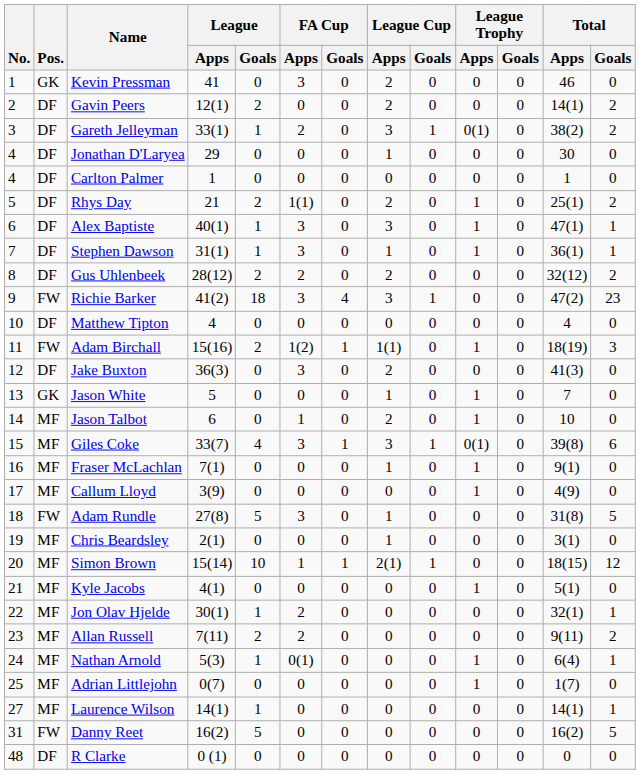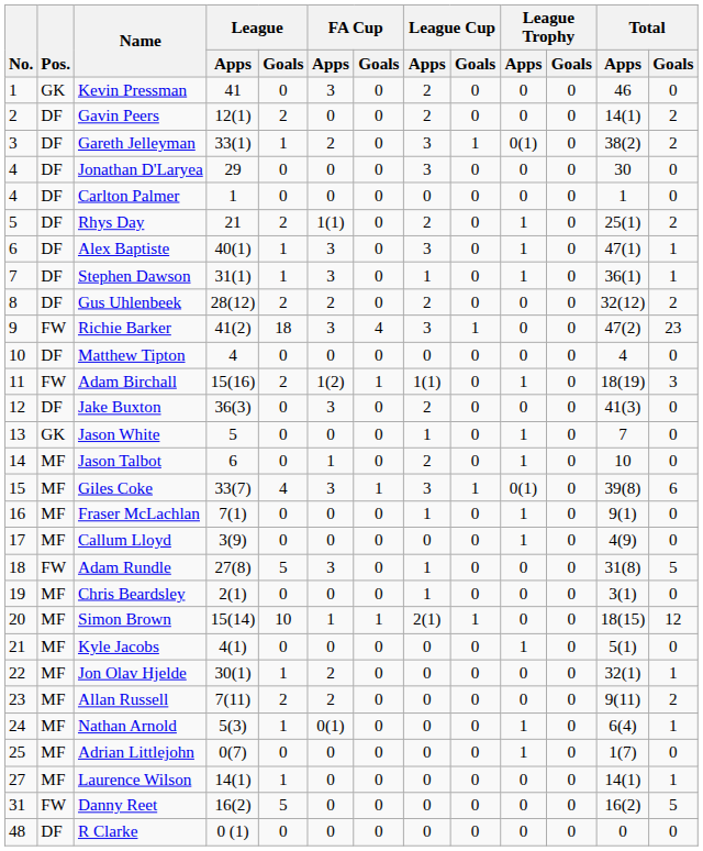 <table class="wikitable" style="text-align:center">
 <tr>
 <th rowspan="2" valign="bottom">No.</th>
 <th rowspan="2" valign="bottom">Pos.</th>
 <th rowspan="2">Name</th>
 <th colspan="2" width="85">League</th>
 <th colspan="2" width="85">FA Cup</th>
 <th colspan="2" width="85">League Cup</th>
 <th colspan="2" width="85">League Trophy</th>
 <th colspan="2" width="85">Total</th>
 </tr>
 <tr>
 <th>Apps</th>
 <th>Goals</th>
 <th>Apps</th>
 <th>Goals</th>
 <th>Apps</th>
 <th>Goals</th>
 <th>Apps</th>
 <th>Goals</th>
 <th>Apps</th>
 <th>Goals</th>
 </tr>
 <tr>
 <td align="left">1</td>
 <td align="left">GK</td>
 <td align="left"> <a href='#'>Kevin Pressman</a></td>
 <td>41</td>
 <td>0</td>
 <td>3</td>
 <td>0</td>
 <td>2</td>
 <td>0</td>
 <td>0</td>
 <td>0</td>
 <td>46</td>
 <td>0</td>
 </tr>
 <tr>
 <td align="left">2</td>
 <td align="left">DF</td>
 <td align="left"> <a href='#'>Gavin Peers</a></td>
 <td>12(1)</td>
 <td>2</td>
 <td>0</td>
 <td>0</td>
 <td>2</td>
 <td>0</td>
 <td>0</td>
 <td>0</td>
 <td>14(1)</td>
 <td>2</td>
 </tr>
 <tr>
 <td align="left">3</td>
 <td align="left">DF</td>
 <td align="left"> <a href='#'>Gareth Jelleyman</a></td>
 <td>33(1)</td>
 <td>1</td>
 <td>2</td>
 <td>0</td>
 <td>3</td>
 <td>1</td>
 <td>0(1)</td>
 <td>0</td>
 <td>38(2)</td>
 <td>2</td>
 </tr>
 <tr>
 <td align="left">4</td>
 <td align="left">DF</td>
 <td align="left"> <a href='#'>Jonathan D'Laryea</a></td>
 <td>29</td>
 <td>0</td>
 <td>0</td>
 <td>0</td>
-<td>1</td>
+<td>3</td>
 <td>0</td>
 <td>0</td>
 <td>0</td>
 <td>30</td>
 <td>0</td>
 </tr>
 <tr>
 <td align="left">4</td>
 <td align="left">DF</td>
 <td align="left"> <a href='#'>Carlton Palmer</a></td>
 <td>1</td>
 <td>0</td>
 <td>0</td>
 <td>0</td>
 <td>0</td>
 <td>0</td>
 <td>0</td>
 <td>0</td>
 <td>1</td>
 <td>0</td>
 </tr>
 <tr>
 <td align="left">5</td>
 <td align="left">DF</td>
 <td align="left"> <a href='#'>Rhys Day</a></td>
 <td>21</td>
 <td>2</td>
 <td>1(1)</td>
 <td>0</td>
 <td>2</td>
 <td>0</td>
 <td>1</td>
 <td>0</td>
 <td>25(1)</td>
 <td>2</td>
 </tr>
 <tr>
 <td align="left">6</td>
 <td align="left">DF</td>
 <td align="left"> <a href='#'>Alex Baptiste</a></td>
 <td>40(1)</td>
 <td>1</td>
 <td>3</td>
 <td>0</td>
 <td>3</td>
 <td>0</td>
 <td>1</td>
 <td>0</td>
 <td>47(1)</td>
 <td>1</td>
 </tr>
 <tr>
 <td align="left">7</td>
 <td align="left">DF</td>
 <td align="left"> <a href='#'>Stephen Dawson</a></td>
 <td>31(1)</td>
 <td>1</td>
 <td>3</td>
 <td>0</td>
 <td>1</td>
 <td>0</td>
 <td>1</td>
 <td>0</td>
 <td>36(1)</td>
 <td>1</td>
 </tr>
 <tr>
 <td align="left">8</td>
 <td align="left">DF</td>
 <td align="left"> <a href='#'>Gus Uhlenbeek</a></td>
 <td>28(12)</td>
 <td>2</td>
 <td>2</td>
 <td>0</td>
 <td>2</td>
 <td>0</td>
 <td>0</td>
 <td>0</td>
 <td>32(12)</td>
 <td>2</td>
 </tr>
 <tr>
 <td align="left">9</td>
 <td align="left">FW</td>
 <td align="left"> <a href='#'>Richie Barker</a></td>
 <td>41(2)</td>
 <td>18</td>
 <td>3</td>
 <td>4</td>
 <td>3</td>
 <td>1</td>
 <td>0</td>
 <td>0</td>
 <td>47(2)</td>
 <td>23</td>
 </tr>
 <tr>
 <td align="left">10</td>
 <td align="left">DF</td>
 <td align="left"> <a href='#'>Matthew Tipton</a></td>
 <td>4</td>
 <td>0</td>
 <td>0</td>
 <td>0</td>
 <td>0</td>
 <td>0</td>
 <td>0</td>
 <td>0</td>
 <td>4</td>
 <td>0</td>
 </tr>
 <tr>
 <td align="left">11</td>
 <td align="left">FW</td>
 <td align="left"> <a href='#'>Adam Birchall</a></td>
 <td>15(16)</td>
 <td>2</td>
 <td>1(2)</td>
 <td>1</td>
 <td>1(1)</td>
 <td>0</td>
 <td>1</td>
 <td>0</td>
 <td>18(19)</td>
 <td>3</td>
 </tr>
 <tr>
 <td align="left">12</td>
 <td align="left">DF</td>
 <td align="left"> <a href='#'>Jake Buxton</a></td>
 <td>36(3)</td>
 <td>0</td>
 <td>3</td>
 <td>0</td>
 <td>2</td>
 <td>0</td>
 <td>0</td>
 <td>0</td>
 <td>41(3)</td>
 <td>0</td>
 </tr>
 <tr>
 <td align="left">13</td>
 <td align="left">GK</td>
 <td align="left"> <a href='#'>Jason White</a></td>
 <td>5</td>
 <td>0</td>
 <td>0</td>
 <td>0</td>
 <td>1</td>
 <td>0</td>
 <td>1</td>
 <td>0</td>
 <td>7</td>
 <td>0</td>
 </tr>
 <tr>
 <td align="left">14</td>
 <td align="left">MF</td>
 <td align="left"> <a href='#'>Jason Talbot</a></td>
 <td>6</td>
 <td>0</td>
 <td>1</td>
 <td>0</td>
 <td>2</td>
 <td>0</td>
 <td>1</td>
 <td>0</td>
 <td>10</td>
 <td>0</td>
 </tr>
 <tr>
 <td align="left">15</td>
 <td align="left">MF</td>
 <td align="left"> <a href='#'>Giles Coke</a></td>
 <td>33(7)</td>
 <td>4</td>
 <td>3</td>
 <td>1</td>
 <td>3</td>
 <td>1</td>
 <td>0(1)</td>
 <td>0</td>
 <td>39(8)</td>
 <td>6</td>
 </tr>
 <tr>
 <td align="left">16</td>
 <td align="left">MF</td>
 <td align="left"> <a href='#'>Fraser McLachlan</a></td>
 <td>7(1)</td>
 <td>0</td>
 <td>0</td>
 <td>0</td>
 <td>1</td>
 <td>0</td>
 <td>1</td>
 <td>0</td>
 <td>9(1)</td>
 <td>0</td>
 </tr>
 <tr>
 <td align="left">17</td>
 <td align="left">MF</td>
 <td align="left"> <a href='#'>Callum Lloyd</a></td>
 <td>3(9)</td>
 <td>0</td>
 <td>0</td>
 <td>0</td>
 <td>0</td>
 <td>0</td>
 <td>1</td>
 <td>0</td>
 <td>4(9)</td>
 <td>0</td>
 </tr>
 <tr>
 <td align="left">18</td>
 <td align="left">FW</td>
 <td align="left"> <a href='#'>Adam Rundle</a></td>
 <td>27(8)</td>
 <td>5</td>
 <td>3</td>
 <td>0</td>
 <td>1</td>
 <td>0</td>
 <td>0</td>
 <td>0</td>
 <td>31(8)</td>
 <td>5</td>
 </tr>
 <tr>
 <td align="left">19</td>
 <td align="left">MF</td>
 <td align="left"> <a href='#'>Chris Beardsley</a></td>
 <td>2(1)</td>
 <td>0</td>
 <td>0</td>
 <td>0</td>
 <td>1</td>
 <td>0</td>
 <td>0</td>
 <td>0</td>
 <td>3(1)</td>
 <td>0</td>
 </tr>
 <tr>
 <td align="left">20</td>
 <td align="left">MF</td>
 <td align="left"> <a href='#'>Simon Brown</a></td>
 <td>15(14)</td>
 <td>10</td>
 <td>1</td>
 <td>1</td>
 <td>2(1)</td>
 <td>1</td>
 <td>0</td>
 <td>0</td>
 <td>18(15)</td>
 <td>12</td>
 </tr>
 <tr>
 <td align="left">21</td>
 <td align="left">MF</td>
 <td align="left"> <a href='#'>Kyle Jacobs</a></td>
 <td>4(1)</td>
 <td>0</td>
 <td>0</td>
 <td>0</td>
 <td>0</td>
 <td>0</td>
 <td>1</td>
 <td>0</td>
 <td>5(1)</td>
 <td>0</td>
 </tr>
 <tr>
 <td align="left">22</td>
 <td align="left">MF</td>
 <td align="left"> <a href='#'>Jon Olav Hjelde</a></td>
 <td>30(1)</td>
 <td>1</td>
 <td>2</td>
 <td>0</td>
 <td>0</td>
 <td>0</td>
 <td>0</td>
 <td>0</td>
 <td>32(1)</td>
 <td>1</td>
 </tr>
 <tr>
 <td align="left">23</td>
 <td align="left">MF</td>
 <td align="left"> <a href='#'>Allan Russell</a></td>
 <td>7(11)</td>
 <td>2</td>
 <td>2</td>
 <td>0</td>
 <td>0</td>
 <td>0</td>
 <td>0</td>
 <td>0</td>
 <td>9(11)</td>
 <td>2</td>
 </tr>
 <tr>
 <td align="left">24</td>
 <td align="left">MF</td>
 <td align="left"> <a href='#'>Nathan Arnold</a></td>
 <td>5(3)</td>
 <td>1</td>
 <td>0(1)</td>
 <td>0</td>
 <td>0</td>
 <td>0</td>
 <td>1</td>
 <td>0</td>
 <td>6(4)</td>
 <td>1</td>
 </tr>
 <tr>
 <td align="left">25</td>
 <td align="left">MF</td>
 <td align="left"> <a href='#'>Adrian Littlejohn</a></td>
 <td>0(7)</td>
 <td>0</td>
 <td>0</td>
 <td>0</td>
 <td>0</td>
 <td>0</td>
 <td>1</td>
 <td>0</td>
 <td>1(7)</td>
 <td>0</td>
 </tr>
 <tr>
 <td align="left">27</td>
 <td align="left">MF</td>
 <td align="left"> <a href='#'>Laurence Wilson</a></td>
 <td>14(1)</td>
 <td>1</td>
 <td>0</td>
 <td>0</td>
 <td>0</td>
 <td>0</td>
 <td>0</td>
 <td>0</td>
 <td>14(1)</td>
 <td>1</td>
 </tr>
 <tr>
 <td align="left">31</td>
 <td align="left">FW</td>
 <td align="left"> <a href='#'>Danny Reet</a></td>
 <td>16(2)</td>
 <td>5</td>
 <td>0</td>
 <td>0</td>
 <td>0</td>
 <td>0</td>
 <td>0</td>
 <td>0</td>
 <td>16(2)</td>
 <td>5</td>
 </tr>
 <tr>
 <td align="left">48</td>
 <td align="left">DF</td>
 <td align="left"><a href='#'>R Clarke</a></td>
 <td>0 (1)</td>
 <td>0</td>
 <td>0</td>
 <td>0</td>
 <td>0</td>
 <td>0</td>
 <td>0</td>
 <td>0</td>
 <td>0</td>
 <td>0</td>
 </tr>
 </table>
